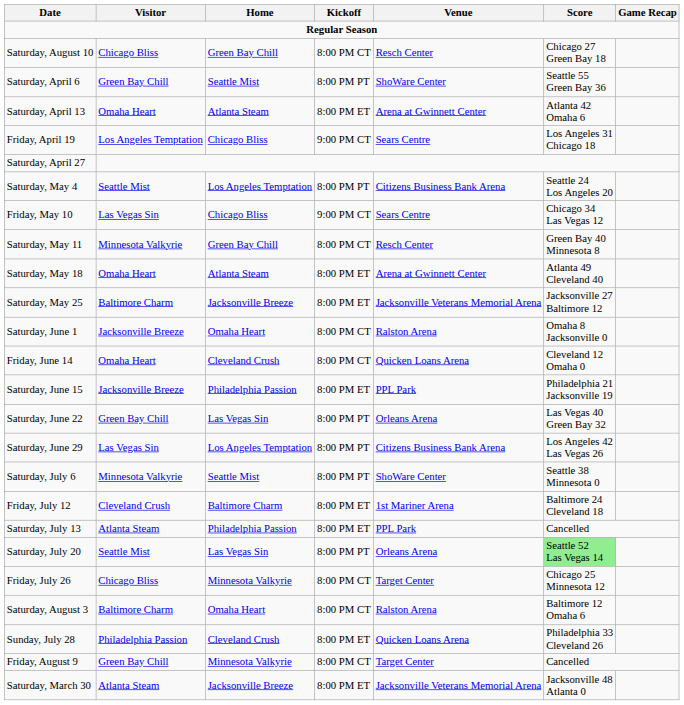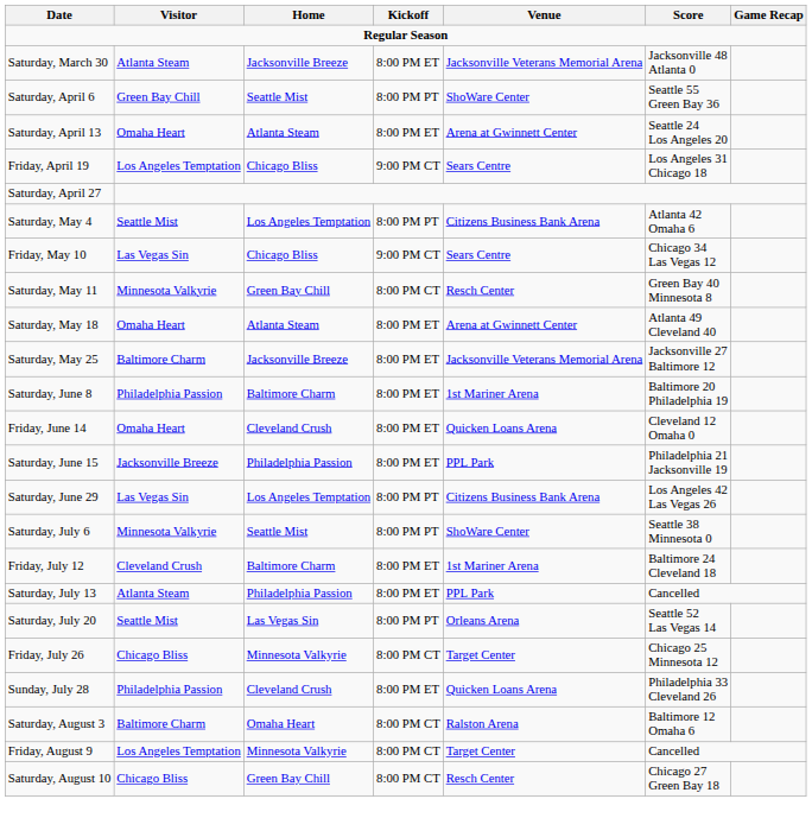 <table class="wikitable">
 <tr>
 <th>Date</th>
 <th>Visitor</th>
 <th>Home</th>
 <th>Kickoff</th>
 <th>Venue</th>
 <th>Score</th>
 <th>Game Recap</th>
 </tr>
 <tr>
 <td colspan=7 style="text-align:center;"><strong>Regular Season</strong></td>
 </tr>
 <tr>
-<td>Saturday, August 10</td>
-<td><a href='#'>Chicago Bliss</a></td>
-<td><a href='#'>Green Bay Chill</a></td>
-<td>8:00 PM CT</td>
-<td><a href='#'>Resch Center</a></td>
-<td>Chicago 27<br>Green Bay 18</td>
+<td>Saturday, March 30</td>
+<td><a href='#'>Atlanta Steam</a></td>
+<td><a href='#'>Jacksonville Breeze</a></td>
+<td>8:00 PM ET</td>
+<td><a href='#'>Jacksonville Veterans Memorial Arena</a></td>
+<td>Jacksonville 48<br>Atlanta 0</td>
 <td></td>
 </tr>
 <tr>
 <td>Saturday, April 6</td>
 <td><a href='#'>Green Bay Chill</a></td>
 <td><a href='#'>Seattle Mist</a></td>
 <td>8:00 PM PT</td>
 <td><a href='#'>ShoWare Center</a></td>
 <td>Seattle 55<br>Green Bay 36</td>
 <td></td>
 </tr>
 <tr>
 <td>Saturday, April 13</td>
 <td><a href='#'>Omaha Heart</a></td>
 <td><a href='#'>Atlanta Steam</a></td>
 <td>8:00 PM ET</td>
 <td><a href='#'>Arena at Gwinnett Center</a></td>
-<td>Atlanta 42<br>Omaha 6</td>
+<td>Seattle 24<br>Los Angeles 20</td>
 <td></td>
 </tr>
 <tr>
 <td>Friday, April 19</td>
 <td><a href='#'>Los Angeles Temptation</a></td>
 <td><a href='#'>Chicago Bliss</a></td>
 <td>9:00 PM CT</td>
 <td><a href='#'>Sears Centre</a></td>
 <td>Los Angeles 31<br>Chicago 18</td>
 <td></td>
 </tr>
 <tr>
 <td>Saturday, April 27</td>
 <td colspan=6 rowspan=1></td>
 </tr>
 <tr>
 <td>Saturday, May 4</td>
 <td><a href='#'>Seattle Mist</a></td>
 <td><a href='#'>Los Angeles Temptation</a></td>
 <td>8:00 PM PT</td>
 <td><a href='#'>Citizens Business Bank Arena</a></td>
-<td>Seattle 24<br>Los Angeles 20</td>
+<td>Atlanta 42<br>Omaha 6</td>
 <td></td>
 </tr>
 <tr>
 <td>Friday, May 10</td>
 <td><a href='#'>Las Vegas Sin</a></td>
 <td><a href='#'>Chicago Bliss</a></td>
 <td>9:00 PM CT</td>
 <td><a href='#'>Sears Centre</a></td>
 <td>Chicago 34<br>Las Vegas 12</td>
 <td></td>
 </tr>
 <tr>
 <td>Saturday, May 11</td>
 <td><a href='#'>Minnesota Valkyrie</a></td>
 <td><a href='#'>Green Bay Chill</a></td>
 <td>8:00 PM CT</td>
 <td><a href='#'>Resch Center</a></td>
 <td>Green Bay 40<br>Minnesota 8</td>
 <td></td>
 </tr>
 <tr>
 <td>Saturday, May 18</td>
 <td><a href='#'>Omaha Heart</a></td>
 <td><a href='#'>Atlanta Steam</a></td>
 <td>8:00 PM ET</td>
 <td><a href='#'>Arena at Gwinnett Center</a></td>
 <td>Atlanta 49<br>Cleveland 40</td>
 <td></td>
 </tr>
 <tr>
 <td>Saturday, May 25</td>
 <td><a href='#'>Baltimore Charm</a></td>
 <td><a href='#'>Jacksonville Breeze</a></td>
 <td>8:00 PM ET</td>
 <td><a href='#'>Jacksonville Veterans Memorial Arena</a></td>
 <td>Jacksonville 27<br>Baltimore 12</td>
 <td></td>
 </tr>
 <tr>
-<td>Saturday, June 1</td>
-<td><a href='#'>Jacksonville Breeze</a></td>
-<td><a href='#'>Omaha Heart</a></td>
-<td>8:00 PM CT</td>
-<td><a href='#'>Ralston Arena</a></td>
-<td>Omaha 8<br>Jacksonville 0</td>
+<td>Saturday, June 8</td>
+<td><a href='#'>Philadelphia Passion</a></td>
+<td><a href='#'>Baltimore Charm</a></td>
+<td>8:00 PM ET</td>
+<td><a href='#'>1st Mariner Arena</a></td>
+<td>Baltimore 20<br>Philadelphia 19</td>
 <td></td>
 </tr>
 <tr>
 <td>Friday, June 14</td>
 <td><a href='#'>Omaha Heart</a></td>
 <td><a href='#'>Cleveland Crush</a></td>
-<td>8:00 PM CT</td>
+<td>8:00 PM ET</td>
 <td><a href='#'>Quicken Loans Arena</a></td>
 <td>Cleveland 12<br>Omaha 0</td>
 <td></td>
 </tr>
 <tr>
 <td>Saturday, June 15</td>
 <td><a href='#'>Jacksonville Breeze</a></td>
 <td><a href='#'>Philadelphia Passion</a></td>
 <td>8:00 PM ET</td>
 <td><a href='#'>PPL Park</a></td>
 <td>Philadelphia 21<br>Jacksonville 19</td>
-<td></td>
-</tr>
-<tr>
-<td>Saturday, June 22</td>
-<td><a href='#'>Green Bay Chill</a></td>
-<td><a href='#'>Las Vegas Sin</a></td>
-<td>8:00 PM PT</td>
-<td><a href='#'>Orleans Arena</a></td>
-<td>Las Vegas 40<br>Green Bay 32</td>
 <td></td>
 </tr>
 <tr>
 <td>Saturday, June 29</td>
 <td><a href='#'>Las Vegas Sin</a></td>
 <td><a href='#'>Los Angeles Temptation</a></td>
 <td>8:00 PM PT</td>
 <td><a href='#'>Citizens Business Bank Arena</a></td>
 <td>Los Angeles 42<br>Las Vegas 26</td>
 <td></td>
 </tr>
 <tr>
 <td>Saturday, July 6</td>
 <td><a href='#'>Minnesota Valkyrie</a></td>
 <td><a href='#'>Seattle Mist</a></td>
 <td>8:00 PM PT</td>
 <td><a href='#'>ShoWare Center</a></td>
 <td>Seattle 38<br>Minnesota 0</td>
 <td></td>
 </tr>
 <tr>
 <td>Friday, July 12</td>
 <td><a href='#'>Cleveland Crush</a></td>
 <td><a href='#'>Baltimore Charm</a></td>
 <td>8:00 PM ET</td>
 <td><a href='#'>1st Mariner Arena</a></td>
 <td>Baltimore 24<br>Cleveland 18</td>
 <td></td>
 </tr>
 <tr>
 <td>Saturday, July 13</td>
 <td><a href='#'>Atlanta Steam</a></td>
 <td><a href='#'>Philadelphia Passion</a></td>
 <td>8:00 PM ET</td>
 <td><a href='#'>PPL Park</a></td>
 <td colspan=2>Cancelled </td>
 </tr>
 <tr>
 <td>Saturday, July 20</td>
 <td><a href='#'>Seattle Mist</a></td>
 <td><a href='#'>Las Vegas Sin</a></td>
 <td>8:00 PM PT</td>
 <td><a href='#'>Orleans Arena</a></td>
-<td style="background: lightgreen;">Seattle 52<br>Las Vegas 14</td>
+<td>Seattle 52<br>Las Vegas 14</td>
 <td></td>
 </tr>
 <tr>
 <td>Friday, July 26</td>
 <td><a href='#'>Chicago Bliss</a></td>
 <td><a href='#'>Minnesota Valkyrie</a></td>
 <td>8:00 PM CT</td>
 <td><a href='#'>Target Center</a></td>
 <td>Chicago 25<br>Minnesota 12</td>
 <td></td>
 </tr>
 <tr>
+<td>Sunday, July 28</td>
+<td><a href='#'>Philadelphia Passion</a></td>
+<td><a href='#'>Cleveland Crush</a></td>
+<td>8:00 PM ET</td>
+<td><a href='#'>Quicken Loans Arena</a></td>
+<td>Philadelphia 33<br>Cleveland 26</td>
+<td></td>
+</tr>
+<tr>
 <td>Saturday, August 3</td>
 <td><a href='#'>Baltimore Charm</a></td>
 <td><a href='#'>Omaha Heart</a></td>
 <td>8:00 PM CT</td>
 <td><a href='#'>Ralston Arena</a></td>
 <td>Baltimore 12<br>Omaha 6</td>
 <td></td>
 </tr>
 <tr>
-<td>Sunday, July 28</td>
-<td><a href='#'>Philadelphia Passion</a></td>
-<td><a href='#'>Cleveland Crush</a></td>
-<td>8:00 PM ET</td>
-<td><a href='#'>Quicken Loans Arena</a></td>
-<td>Philadelphia 33<br>Cleveland 26</td>
-<td></td>
-</tr>
-<tr>
 <td>Friday, August 9</td>
-<td><a href='#'>Green Bay Chill</a></td>
+<td><a href='#'>Los Angeles Temptation</a></td>
 <td><a href='#'>Minnesota Valkyrie</a></td>
 <td>8:00 PM CT</td>
 <td><a href='#'>Target Center</a></td>
 <td colspan=2>Cancelled </td>
 </tr>
 <tr>
-<td>Saturday, March 30</td>
-<td><a href='#'>Atlanta Steam</a></td>
-<td><a href='#'>Jacksonville Breeze</a></td>
-<td>8:00 PM ET</td>
-<td><a href='#'>Jacksonville Veterans Memorial Arena</a></td>
-<td>Jacksonville 48<br>Atlanta 0</td>
+<td>Saturday, August 10</td>
+<td><a href='#'>Chicago Bliss</a></td>
+<td><a href='#'>Green Bay Chill</a></td>
+<td>8:00 PM CT</td>
+<td><a href='#'>Resch Center</a></td>
+<td>Chicago 27<br>Green Bay 18</td>
 <td></td>
 </tr>
 </table>
